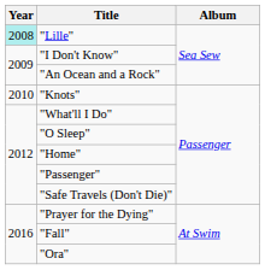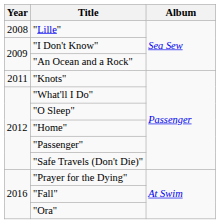 <table class="wikitable" border="1">
 <tr>
 <th width="33">Year</th>
 <th width="170">Title</th>
 <th width="100">Album</th>
 </tr>
 <tr>
-<td align="center" style="background: paleturquoise;">2008</td>
+<td align="center">2008</td>
 <td>"<a href='#'>Lille</a>"</td>
 <td rowspan="3"><em><a href='#'>Sea Sew</a></em></td>
 </tr>
 <tr>
 <td rowspan="2">2009</td>
 <td>"I Don't Know"</td>
 </tr>
 <tr>
 <td>"An Ocean and a Rock"</td>
 </tr>
 <tr>
-<td align="center">2010</td>
+<td align="center">2011</td>
 <td>"Knots"</td>
 <td rowspan="6"><em><a href='#'>Passenger</a></em></td>
 </tr>
 <tr>
 <td rowspan="5">2012</td>
 <td>"What'll I Do"</td>
 </tr>
 <tr>
 <td>"O Sleep"</td>
 </tr>
 <tr>
 <td>"Home"</td>
 </tr>
 <tr>
 <td>"Passenger"</td>
 </tr>
 <tr>
 <td>"Safe Travels (Don't Die)"</td>
 </tr>
 <tr>
 <td rowspan="3">2016</td>
 <td>"Prayer for the Dying"</td>
 <td rowspan="3"><em><a href='#'>At Swim</a></em></td>
 </tr>
 <tr>
 <td>"Fall"</td>
 </tr>
 <tr>
 <td>"Ora"</td>
 </tr>
 </table>
